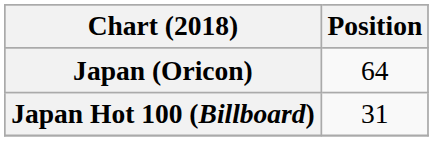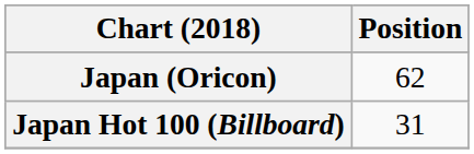 <table class="wikitable plainrowheaders">
 <tr>
 <th scope="col">Chart (2018)</th>
 <th scope="col">Position</th>
 </tr>
 <tr>
 <th scope="row">Japan (Oricon)</th>
-<td align="center">64</td>
+<td align="center">62</td>
 </tr>
 <tr>
 <th scope="row">Japan Hot 100 (<em>Billboard</em>)</th>
 <td align="center">31</td>
 </tr>
 <tr>
 </tr>
 </table>
